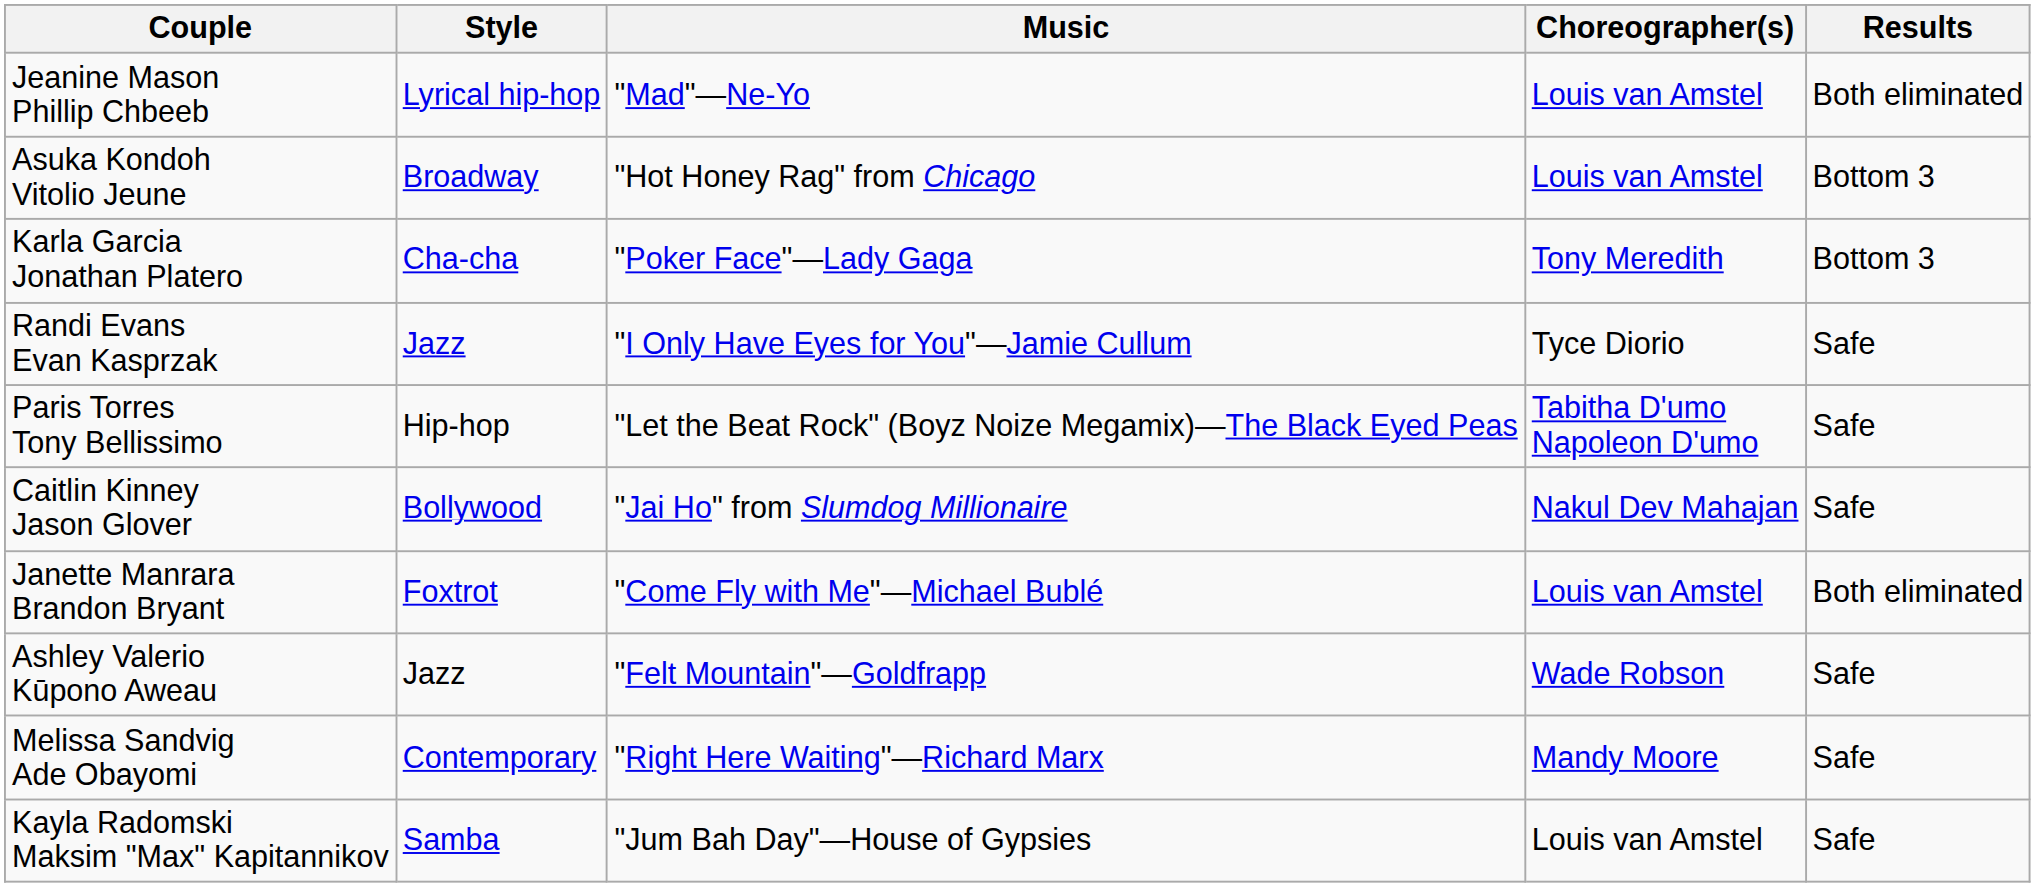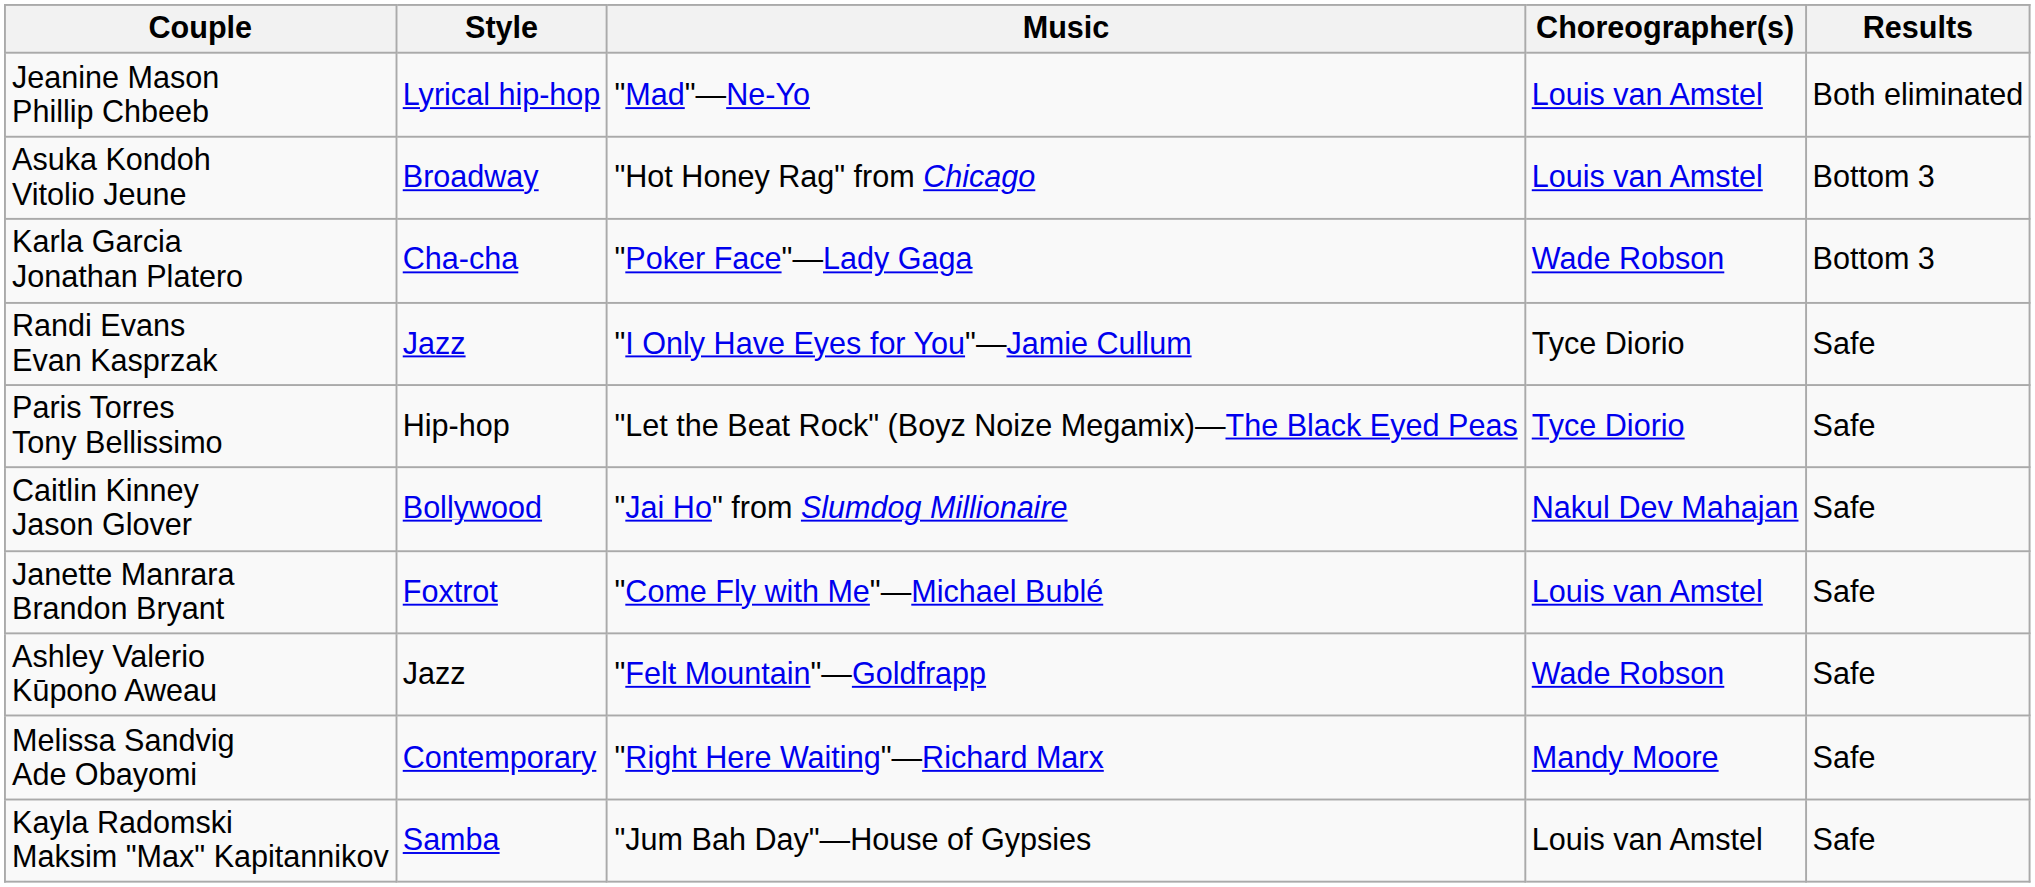 <table class="wikitable">
 <tr>
 <th>Couple</th>
 <th>Style</th>
 <th>Music</th>
 <th>Choreographer(s)</th>
 <th>Results</th>
 </tr>
 <tr>
 <td>Jeanine Mason<br>Phillip Chbeeb</td>
 <td><a href='#'>Lyrical hip-hop</a></td>
 <td>"<a href='#'>Mad</a>"—<a href='#'>Ne-Yo</a></td>
 <td><a href='#'>Louis van Amstel</a></td>
 <td>Both eliminated</td>
 </tr>
 <tr>
 <td>Asuka Kondoh<br>Vitolio Jeune</td>
 <td><a href='#'>Broadway</a></td>
 <td>"Hot Honey Rag" from <em><a href='#'>Chicago</a></em></td>
 <td><a href='#'>Louis van Amstel</a></td>
 <td>Bottom 3</td>
 </tr>
 <tr>
 <td>Karla Garcia<br>Jonathan Platero</td>
 <td><a href='#'>Cha-cha</a></td>
 <td>"<a href='#'>Poker Face</a>"—<a href='#'>Lady Gaga</a></td>
-<td><a href='#'>Tony Meredith</a></td>
+<td><a href='#'>Wade Robson</a></td>
 <td>Bottom 3</td>
 </tr>
 <tr>
 <td>Randi Evans<br>Evan Kasprzak</td>
 <td><a href='#'>Jazz</a></td>
 <td>"<a href='#'>I Only Have Eyes for You</a>"—<a href='#'>Jamie Cullum</a></td>
 <td>Tyce Diorio</td>
 <td>Safe</td>
 </tr>
 <tr>
 <td>Paris Torres<br>Tony Bellissimo</td>
 <td>Hip-hop</td>
 <td>"Let the Beat Rock" (Boyz Noize Megamix)—<a href='#'>The Black Eyed Peas</a></td>
-<td><a href='#'>Tabitha D'umo</a><br><a href='#'>Napoleon D'umo</a></td>
+<td><a href='#'>Tyce Diorio</a></td>
 <td>Safe</td>
 </tr>
 <tr>
 <td>Caitlin Kinney<br>Jason Glover</td>
 <td><a href='#'>Bollywood</a></td>
 <td>"<a href='#'>Jai Ho</a>" from <em><a href='#'>Slumdog Millionaire</a></em></td>
 <td><a href='#'>Nakul Dev Mahajan</a></td>
 <td>Safe</td>
 </tr>
 <tr>
 <td>Janette Manrara<br>Brandon Bryant</td>
 <td><a href='#'>Foxtrot</a></td>
 <td>"<a href='#'>Come Fly with Me</a>"—<a href='#'>Michael Bublé</a></td>
 <td><a href='#'>Louis van Amstel</a></td>
-<td>Both eliminated</td>
+<td>Safe</td>
 </tr>
 <tr>
 <td>Ashley Valerio<br>Kūpono Aweau</td>
 <td>Jazz</td>
 <td>"<a href='#'>Felt Mountain</a>"—<a href='#'>Goldfrapp</a></td>
 <td><a href='#'>Wade Robson</a></td>
 <td>Safe</td>
 </tr>
 <tr>
 <td>Melissa Sandvig<br>Ade Obayomi</td>
 <td><a href='#'>Contemporary</a></td>
 <td>"<a href='#'>Right Here Waiting</a>"—<a href='#'>Richard Marx</a></td>
 <td><a href='#'>Mandy Moore</a></td>
 <td>Safe</td>
 </tr>
 <tr>
 <td>Kayla Radomski<br>Maksim "Max" Kapitannikov</td>
 <td><a href='#'>Samba</a></td>
 <td>"Jum Bah Day"—House of Gypsies</td>
 <td>Louis van Amstel</td>
 <td>Safe</td>
 </tr>
 </table>
